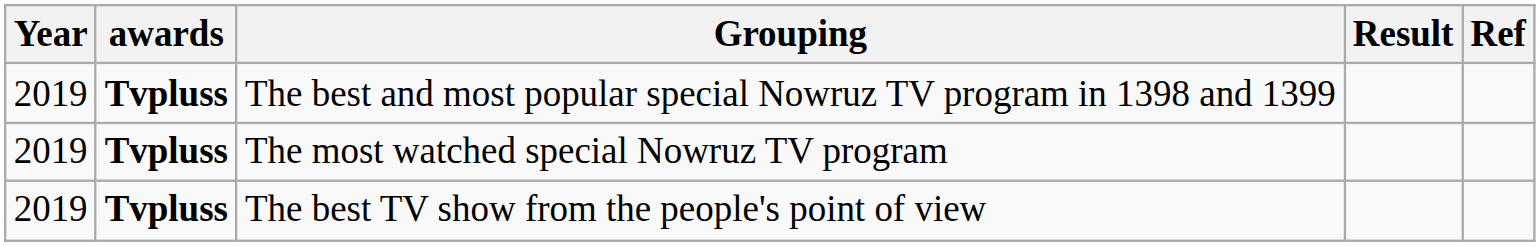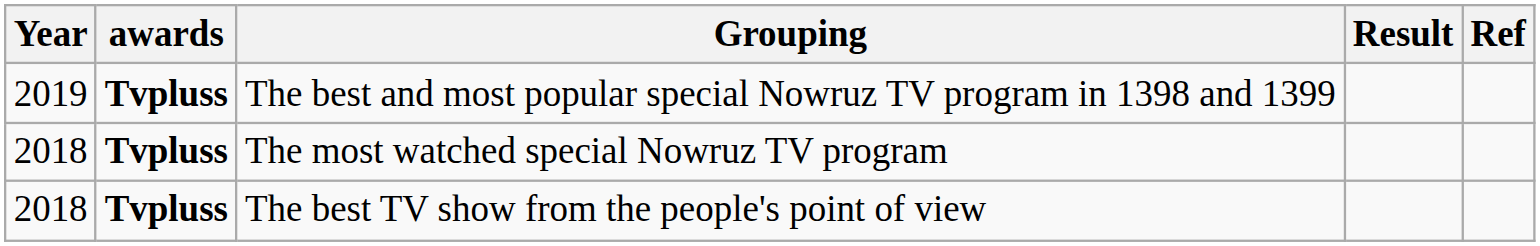 <table class="wikitable">
 <tr>
 <th>Year</th>
 <th>awards</th>
 <th>Grouping</th>
 <th>Result</th>
 <th>Ref</th>
 </tr>
 <tr>
 <td>2019</td>
 <td><strong>Tvpluss</strong></td>
 <td>The best and most popular special Nowruz TV program in 1398 and 1399</td>
 <td></td>
 <td></td>
 </tr>
 <tr>
-<td>2019</td>
+<td>2018</td>
 <td><strong>Tvpluss</strong></td>
 <td>The most watched special Nowruz TV program</td>
 <td></td>
 <td></td>
 </tr>
 <tr>
-<td>2019</td>
+<td>2018</td>
 <td><strong>Tvpluss</strong></td>
 <td>The best TV show from the people's point of view</td>
 <td></td>
 <td></td>
 </tr>
 </table>
